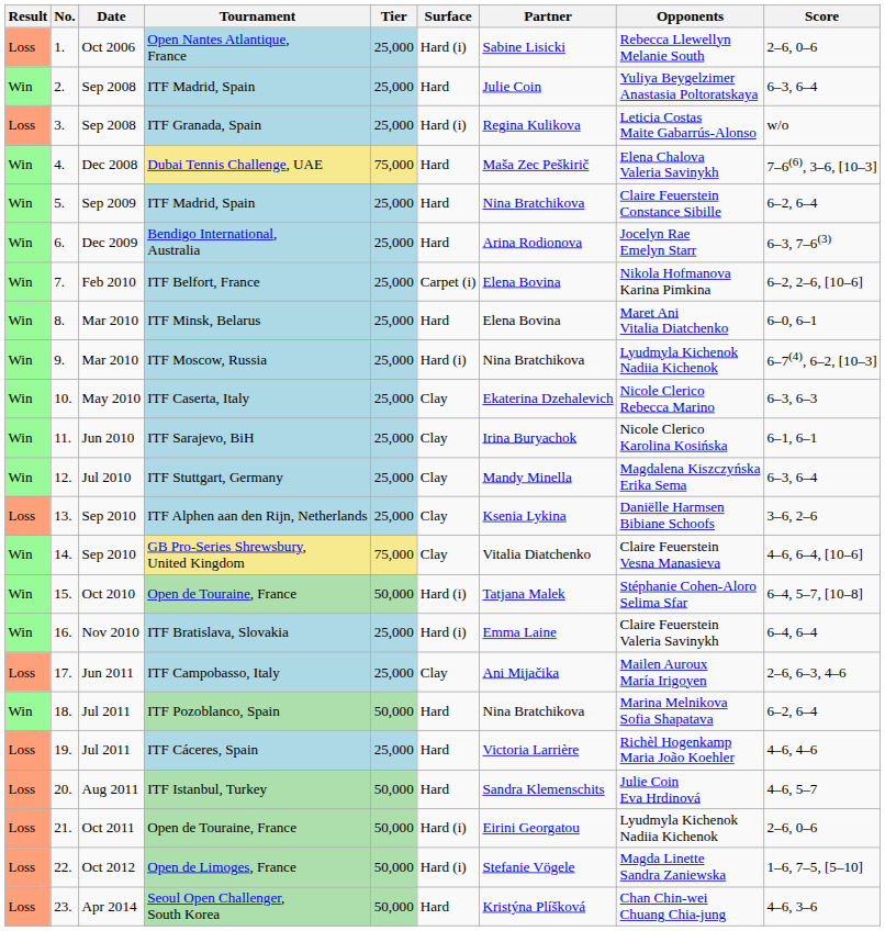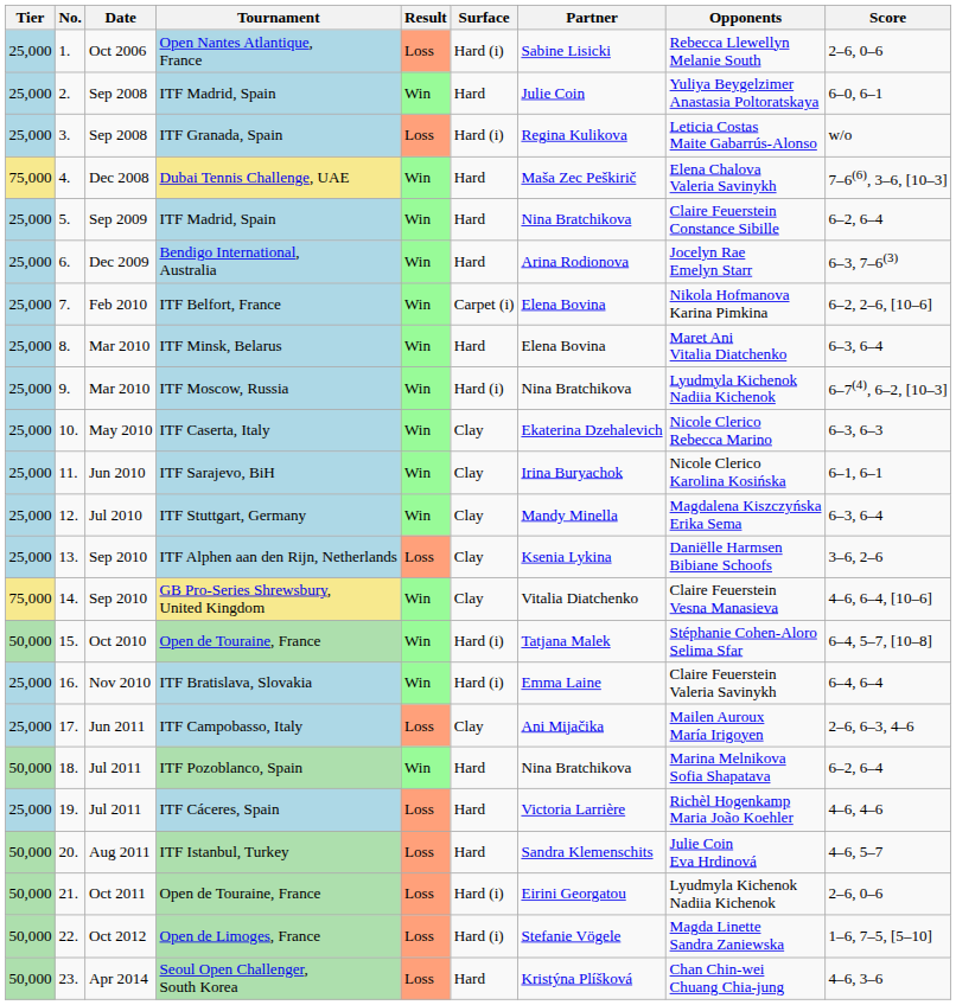 <table class="sortable wikitable">
 <tr>
-<th>Result</th>
+<th>Tier</th>
 <th>No.</th>
 <th>Date</th>
 <th>Tournament</th>
-<th>Tier</th>
+<th>Result</th>
 <th>Surface</th>
 <th>Partner</th>
 <th>Opponents</th>
 <th class="unsortable">Score</th>
 </tr>
 <tr>
-<td bgcolor="FFA07A">Loss</td>
+<td style="background:lightblue;">25,000</td>
 <td>1.</td>
 <td>Oct 2006</td>
 <td style="background:lightblue;"><a href='#'>Open Nantes Atlantique</a>, <br>France</td>
-<td style="background:lightblue;">25,000</td>
+<td bgcolor="FFA07A">Loss</td>
 <td>Hard (i)</td>
 <td> <a href='#'>Sabine Lisicki</a></td>
 <td> <a href='#'>Rebecca Llewellyn</a> <br>  <a href='#'>Melanie South</a></td>
 <td>2–6, 0–6</td>
 </tr>
 <tr>
-<td bgcolor="98FB98">Win</td>
+<td style="background:lightblue;">25,000</td>
 <td>2.</td>
 <td>Sep 2008</td>
 <td style="background:lightblue;">ITF Madrid, Spain</td>
-<td style="background:lightblue;">25,000</td>
+<td bgcolor="98FB98">Win</td>
 <td>Hard</td>
 <td> <a href='#'>Julie Coin</a></td>
 <td> <a href='#'>Yuliya Beygelzimer</a> <br>  <a href='#'>Anastasia Poltoratskaya</a></td>
-<td>6–3, 6–4</td>
+<td>6–0, 6–1</td>
 </tr>
 <tr>
-<td bgcolor="FFA07A">Loss</td>
+<td style="background:lightblue;">25,000</td>
 <td>3.</td>
 <td>Sep 2008</td>
 <td style="background:lightblue;">ITF Granada, Spain</td>
-<td style="background:lightblue;">25,000</td>
+<td bgcolor="FFA07A">Loss</td>
 <td>Hard (i)</td>
 <td> <a href='#'>Regina Kulikova</a></td>
 <td> <a href='#'>Leticia Costas</a> <br>  <a href='#'>Maite Gabarrús-Alonso</a></td>
 <td>w/o</td>
 </tr>
 <tr>
-<td bgcolor="98FB98">Win</td>
+<td style="background:#f7e98e;">75,000</td>
 <td>4.</td>
 <td>Dec 2008</td>
 <td style="background:#f7e98e;"><a href='#'>Dubai Tennis Challenge</a>, UAE</td>
-<td style="background:#f7e98e;">75,000</td>
+<td bgcolor="98FB98">Win</td>
 <td>Hard</td>
 <td> <a href='#'>Maša Zec Peškirič</a></td>
 <td> <a href='#'>Elena Chalova</a> <br>  <a href='#'>Valeria Savinykh</a></td>
 <td>7–6<sup>(6)</sup>, 3–6, [10–3]</td>
 </tr>
 <tr>
-<td bgcolor="98FB98">Win</td>
+<td style="background:lightblue;">25,000</td>
 <td>5.</td>
 <td>Sep 2009</td>
 <td style="background:lightblue;">ITF Madrid, Spain</td>
-<td style="background:lightblue;">25,000</td>
+<td bgcolor="98FB98">Win</td>
 <td>Hard</td>
 <td> <a href='#'>Nina Bratchikova</a></td>
 <td> <a href='#'>Claire Feuerstein</a> <br>  <a href='#'>Constance Sibille</a></td>
 <td>6–2, 6–4</td>
 </tr>
 <tr>
-<td bgcolor="98FB98">Win</td>
+<td style="background:lightblue;">25,000</td>
 <td>6.</td>
 <td>Dec 2009</td>
 <td style="background:lightblue;"><a href='#'>Bendigo International</a>, <br>Australia</td>
-<td style="background:lightblue;">25,000</td>
+<td bgcolor="98FB98">Win</td>
 <td>Hard</td>
 <td> <a href='#'>Arina Rodionova</a></td>
 <td> <a href='#'>Jocelyn Rae</a> <br>  <a href='#'>Emelyn Starr</a></td>
 <td>6–3, 7–6<sup>(3)</sup></td>
 </tr>
 <tr>
-<td bgcolor="98FB98">Win</td>
+<td style="background:lightblue;">25,000</td>
 <td>7.</td>
 <td>Feb 2010</td>
 <td style="background:lightblue;">ITF Belfort, France</td>
-<td style="background:lightblue;">25,000</td>
+<td bgcolor="98FB98">Win</td>
 <td>Carpet (i)</td>
 <td> <a href='#'>Elena Bovina</a></td>
 <td> <a href='#'>Nikola Hofmanova</a> <br>  Karina Pimkina</td>
 <td>6–2, 2–6, [10–6]</td>
 </tr>
 <tr>
-<td bgcolor="98FB98">Win</td>
+<td style="background:lightblue;">25,000</td>
 <td>8.</td>
 <td>Mar 2010</td>
 <td style="background:lightblue;">ITF Minsk, Belarus</td>
-<td style="background:lightblue;">25,000</td>
+<td bgcolor="98FB98">Win</td>
 <td>Hard</td>
 <td> Elena Bovina</td>
 <td> <a href='#'>Maret Ani</a> <br>  <a href='#'>Vitalia Diatchenko</a></td>
-<td>6–0, 6–1</td>
+<td>6–3, 6–4</td>
 </tr>
 <tr>
-<td bgcolor="98FB98">Win</td>
+<td style="background:lightblue;">25,000</td>
 <td>9.</td>
 <td>Mar 2010</td>
 <td style="background:lightblue;">ITF Moscow, Russia</td>
-<td style="background:lightblue;">25,000</td>
+<td bgcolor="98FB98">Win</td>
 <td>Hard (i)</td>
 <td> Nina Bratchikova</td>
 <td> <a href='#'>Lyudmyla Kichenok</a> <br>  <a href='#'>Nadiia Kichenok</a></td>
 <td>6–7<sup>(4)</sup>, 6–2, [10–3]</td>
 </tr>
 <tr>
-<td bgcolor="98FB98">Win</td>
+<td style="background:lightblue;">25,000</td>
 <td>10.</td>
 <td>May 2010</td>
 <td style="background:lightblue;">ITF Caserta, Italy</td>
-<td style="background:lightblue;">25,000</td>
+<td bgcolor="98FB98">Win</td>
 <td>Clay</td>
 <td> <a href='#'>Ekaterina Dzehalevich</a></td>
 <td> <a href='#'>Nicole Clerico</a> <br>  <a href='#'>Rebecca Marino</a></td>
 <td>6–3, 6–3</td>
 </tr>
 <tr>
-<td bgcolor="98FB98">Win</td>
+<td style="background:lightblue;">25,000</td>
 <td>11.</td>
 <td>Jun 2010</td>
 <td style="background:lightblue;">ITF Sarajevo, BiH</td>
-<td style="background:lightblue;">25,000</td>
+<td bgcolor="98FB98">Win</td>
 <td>Clay</td>
 <td> <a href='#'>Irina Buryachok</a></td>
 <td> Nicole Clerico <br>  <a href='#'>Karolina Kosińska</a></td>
 <td>6–1, 6–1</td>
 </tr>
 <tr>
-<td bgcolor="98FB98">Win</td>
+<td style="background:lightblue;">25,000</td>
 <td>12.</td>
 <td>Jul 2010</td>
 <td style="background:lightblue;">ITF Stuttgart, Germany</td>
-<td style="background:lightblue;">25,000</td>
+<td bgcolor="98FB98">Win</td>
 <td>Clay</td>
 <td> <a href='#'>Mandy Minella</a></td>
 <td> <a href='#'>Magdalena Kiszczyńska</a> <br>  <a href='#'>Erika Sema</a></td>
 <td>6–3, 6–4</td>
 </tr>
 <tr>
-<td bgcolor="FFA07A">Loss</td>
+<td style="background:lightblue;">25,000</td>
 <td>13.</td>
 <td>Sep 2010</td>
 <td style="background:lightblue;">ITF Alphen aan den Rijn, Netherlands</td>
-<td style="background:lightblue;">25,000</td>
+<td bgcolor="FFA07A">Loss</td>
 <td>Clay</td>
 <td> <a href='#'>Ksenia Lykina</a></td>
 <td> <a href='#'>Daniëlle Harmsen</a> <br>  <a href='#'>Bibiane Schoofs</a></td>
 <td>3–6, 2–6</td>
 </tr>
 <tr>
-<td bgcolor="98FB98">Win</td>
+<td style="background:#f7e98e;">75,000</td>
 <td>14.</td>
 <td>Sep 2010</td>
 <td style="background:#f7e98e;"><a href='#'>GB Pro-Series Shrewsbury</a>, <br>United Kingdom</td>
-<td style="background:#f7e98e;">75,000</td>
+<td bgcolor="98FB98">Win</td>
 <td>Clay</td>
 <td> Vitalia Diatchenko</td>
 <td> Claire Feuerstein <br>  <a href='#'>Vesna Manasieva</a></td>
 <td>4–6, 6–4, [10–6]</td>
 </tr>
 <tr>
-<td bgcolor="98FB98">Win</td>
+<td style="background:#addfad;">50,000</td>
 <td>15.</td>
 <td>Oct 2010</td>
 <td style="background:#addfad;"><a href='#'>Open de Touraine</a>, France</td>
-<td style="background:#addfad;">50,000</td>
+<td bgcolor="98FB98">Win</td>
 <td>Hard (i)</td>
 <td> <a href='#'>Tatjana Malek</a></td>
 <td> <a href='#'>Stéphanie Cohen-Aloro</a> <br>  <a href='#'>Selima Sfar</a></td>
 <td>6–4, 5–7, [10–8]</td>
 </tr>
 <tr>
-<td bgcolor="98FB98">Win</td>
+<td style="background:lightblue;">25,000</td>
 <td>16.</td>
 <td>Nov 2010</td>
 <td style="background:lightblue;">ITF Bratislava, Slovakia</td>
-<td style="background:lightblue;">25,000</td>
+<td bgcolor="98FB98">Win</td>
 <td>Hard (i)</td>
 <td> <a href='#'>Emma Laine</a></td>
 <td> Claire Feuerstein <br>  Valeria Savinykh</td>
 <td>6–4, 6–4</td>
 </tr>
 <tr>
-<td bgcolor="FFA07A">Loss</td>
+<td style="background:lightblue;">25,000</td>
 <td>17.</td>
 <td>Jun 2011</td>
 <td style="background:lightblue;">ITF Campobasso, Italy</td>
-<td style="background:lightblue;">25,000</td>
+<td bgcolor="FFA07A">Loss</td>
 <td>Clay</td>
 <td> <a href='#'>Ani Mijačika</a></td>
 <td> <a href='#'>Mailen Auroux</a> <br>  <a href='#'>María Irigoyen</a></td>
 <td>2–6, 6–3, 4–6</td>
 </tr>
 <tr>
-<td bgcolor="98FB98">Win</td>
+<td style="background:#addfad;">50,000</td>
 <td>18.</td>
 <td>Jul 2011</td>
 <td style="background:#addfad;">ITF Pozoblanco, Spain</td>
-<td style="background:#addfad;">50,000</td>
+<td bgcolor="98FB98">Win</td>
 <td>Hard</td>
 <td> Nina Bratchikova</td>
 <td> <a href='#'>Marina Melnikova</a> <br>  <a href='#'>Sofia Shapatava</a></td>
 <td>6–2, 6–4</td>
 </tr>
 <tr>
-<td bgcolor="FFA07A">Loss</td>
+<td style="background:lightblue;">25,000</td>
 <td>19.</td>
 <td>Jul 2011</td>
 <td style="background:lightblue;">ITF Cáceres, Spain</td>
-<td style="background:lightblue;">25,000</td>
+<td bgcolor="FFA07A">Loss</td>
 <td>Hard</td>
 <td> <a href='#'>Victoria Larrière</a></td>
 <td> <a href='#'>Richèl Hogenkamp</a> <br>  <a href='#'>Maria João Koehler</a></td>
 <td>4–6, 4–6</td>
 </tr>
 <tr>
-<td bgcolor="FFA07A">Loss</td>
+<td style="background:#addfad;">50,000</td>
 <td>20.</td>
 <td>Aug 2011</td>
 <td style="background:#addfad;">ITF Istanbul, Turkey</td>
-<td style="background:#addfad;">50,000</td>
+<td bgcolor="FFA07A">Loss</td>
 <td>Hard</td>
 <td> <a href='#'>Sandra Klemenschits</a></td>
 <td> <a href='#'>Julie Coin</a> <br>  <a href='#'>Eva Hrdinová</a></td>
 <td>4–6, 5–7</td>
 </tr>
 <tr>
-<td bgcolor="FFA07A">Loss</td>
+<td style="background:#addfad;">50,000</td>
 <td>21.</td>
 <td>Oct 2011</td>
 <td style="background:#addfad;">Open de Touraine, France</td>
-<td style="background:#addfad;">50,000</td>
+<td bgcolor="FFA07A">Loss</td>
 <td>Hard (i)</td>
 <td> <a href='#'>Eirini Georgatou</a></td>
 <td> Lyudmyla Kichenok <br>  Nadiia Kichenok</td>
 <td>2–6, 0–6</td>
 </tr>
 <tr>
-<td bgcolor="FFA07A">Loss</td>
+<td style="background:#addfad;">50,000</td>
 <td>22.</td>
 <td>Oct 2012</td>
 <td style="background:#addfad;"><a href='#'>Open de Limoges</a>, France</td>
-<td style="background:#addfad;">50,000</td>
+<td bgcolor="FFA07A">Loss</td>
 <td>Hard (i)</td>
 <td> <a href='#'>Stefanie Vögele</a></td>
 <td> <a href='#'>Magda Linette</a> <br>  <a href='#'>Sandra Zaniewska</a></td>
 <td>1–6, 7–5, [5–10]</td>
 </tr>
 <tr>
-<td style="background:#ffa07a;">Loss</td>
+<td style="background:#addfad;">50,000</td>
 <td>23.</td>
 <td>Apr 2014</td>
 <td style="background:#addfad;"><a href='#'>Seoul Open Challenger</a>, <br>South Korea</td>
-<td style="background:#addfad;">50,000</td>
+<td style="background:#ffa07a;">Loss</td>
 <td>Hard</td>
 <td> <a href='#'>Kristýna Plíšková</a></td>
 <td> <a href='#'>Chan Chin-wei</a> <br>  <a href='#'>Chuang Chia-jung</a></td>
 <td>4–6, 3–6</td>
 </tr>
 </table>
